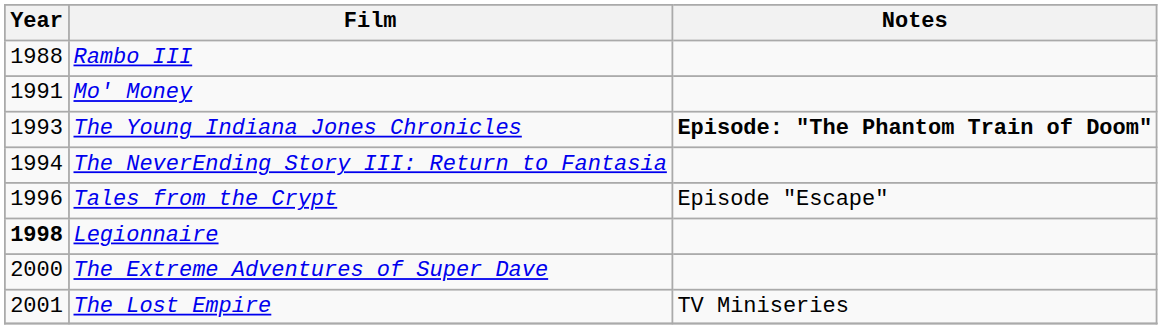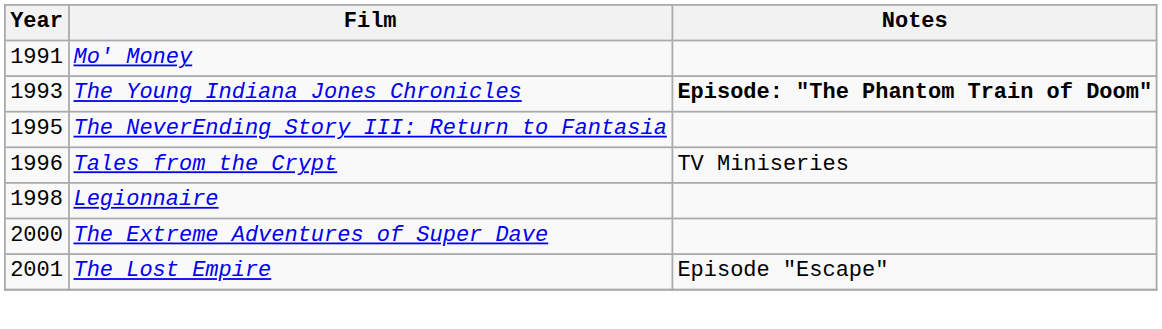 <table class="wikitable" style="font-size: 95%;">
 <tr>
 <th>Year</th>
 <th>Film</th>
 <th>Notes</th>
-</tr>
-<tr>
-<td>1988</td>
-<td><em><a href='#'>Rambo III</a></em></td>
-<td></td>
 </tr>
 <tr>
 <td>1991</td>
 <td><em><a href='#'>Mo' Money</a></em></td>
 <td></td>
 </tr>
 <tr>
 <td>1993</td>
 <td><em><a href='#'>The Young Indiana Jones Chronicles</a></em></td>
 <td><strong>Episode: "The Phantom Train of Doom"</strong></td>
 </tr>
 <tr>
-<td>1994</td>
+<td>1995</td>
 <td><em><a href='#'>The NeverEnding Story III: Return to Fantasia</a></em></td>
 <td></td>
 </tr>
 <tr>
 <td>1996</td>
 <td><em><a href='#'>Tales from the Crypt</a></em></td>
-<td>Episode "Escape"</td>
+<td>TV Miniseries</td>
 </tr>
 <tr>
-<td><strong>1998</strong></td>
+<td>1998</td>
 <td><em><a href='#'>Legionnaire</a></em></td>
 <td></td>
 </tr>
 <tr>
 <td>2000</td>
 <td><em><a href='#'>The Extreme Adventures of Super Dave</a></em></td>
 <td></td>
 </tr>
 <tr>
 <td>2001</td>
 <td><em><a href='#'>The Lost Empire</a></em></td>
-<td>TV Miniseries</td>
+<td>Episode "Escape"</td>
 </tr>
 <tr>
 </tr>
 </table>
